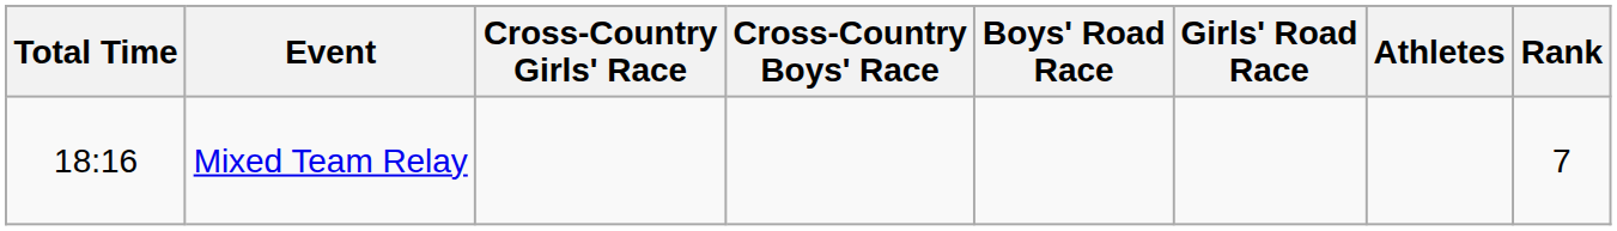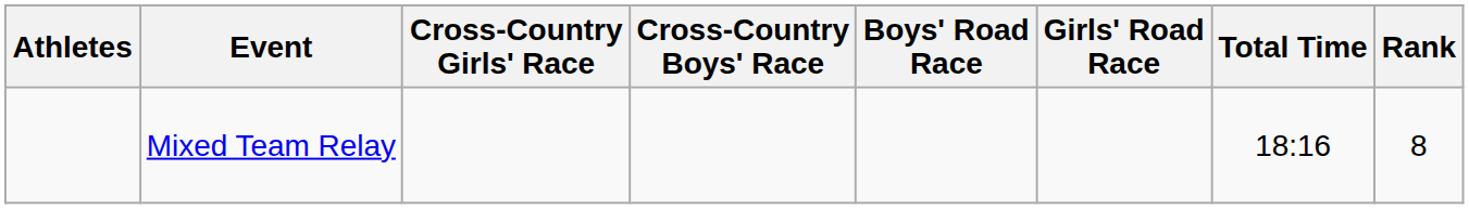 <table class="wikitable" style="font-size:90%;">
 <tr>
-<th>Total Time</th>
+<th>Athletes</th>
 <th>Event</th>
 <th>Cross-Country<br>Girls' Race</th>
 <th>Cross-Country<br>Boys' Race</th>
 <th>Boys' Road<br>Race</th>
 <th>Girls' Road<br>Race</th>
-<th>Athletes</th>
+<th>Total Time</th>
 <th>Rank</th>
 </tr>
 <tr align=center>
-<td>18:16</td>
+<td align=left><br><br><br></td>
 <td align=left><a href='#'>Mixed Team Relay</a></td>
 <td></td>
 <td></td>
 <td></td>
 <td></td>
-<td align=left><br><br><br></td>
-<td>7</td>
+<td>18:16</td>
+<td>8</td>
 </tr>
 </table>
